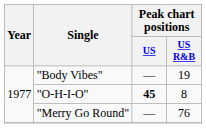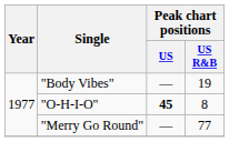 <table class="wikitable" style="text-align:center;">
 <tr>
 <th rowspan="2">Year</th>
 <th rowspan="2">Single</th>
 <th colspan="2">Peak chart positions</th>
 </tr>
 <tr style="font-size:smaller;">
 <th width="40"><a href='#'>US</a><br></th>
 <th width="40"><a href='#'>US<br>R&B</a><br></th>
 </tr>
 <tr>
 <td rowspan="3">1977</td>
 <td align="left">"Body Vibes"</td>
 <td>—</td>
 <td>19</td>
 </tr>
 <tr>
 <td align="left">"O-H-I-O"</td>
 <td><strong>45</strong></td>
 <td>8</td>
 </tr>
 <tr>
 <td align="left">"Merry Go Round"</td>
 <td>—</td>
-<td>76</td>
+<td>77</td>
 </tr>
 <tr>
 </tr>
 </table>
